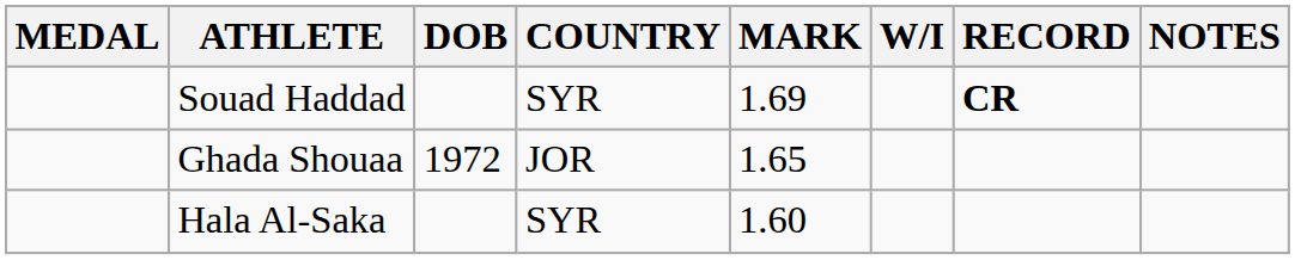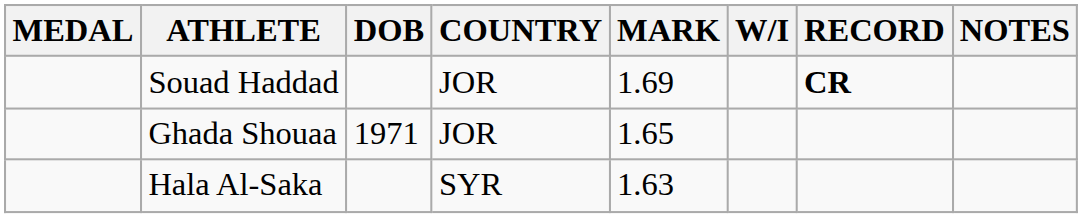 <table class="wikitable">
 <tr>
 <th>MEDAL</th>
 <th>ATHLETE</th>
 <th>DOB</th>
 <th>COUNTRY</th>
 <th>MARK</th>
 <th>W/I</th>
 <th>RECORD</th>
 <th>NOTES</th>
 </tr>
 <tr>
 <td></td>
 <td>Souad Haddad</td>
 <td></td>
-<td>SYR</td>
+<td>JOR</td>
 <td>1.69</td>
 <td></td>
 <td><strong>CR</strong></td>
 <td></td>
 </tr>
 <tr>
 <td></td>
 <td>Ghada Shouaa</td>
-<td>1972</td>
+<td>1971</td>
 <td>JOR</td>
 <td>1.65</td>
 <td></td>
 <td></td>
 <td></td>
 </tr>
 <tr>
 <td></td>
 <td>Hala Al-Saka</td>
 <td></td>
 <td>SYR</td>
-<td>1.60</td>
+<td>1.63</td>
 <td></td>
 <td></td>
 <td></td>
 </tr>
 </table>
